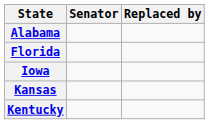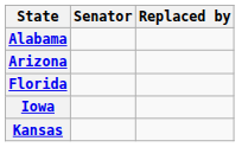 <table class="wikitable sortable plainrowheaders">
 <tr>
 <th scope="col">State</th>
 <th scope="col">Senator</th>
 <th scope="col">Replaced by</th>
 </tr>
 <tr>
 <th><a href='#'>Alabama</a></th>
+<td></td>
+<td></td>
+</tr>
+<tr>
+<th><a href='#'>Arizona</a></th>
 <td></td>
 <td></td>
 </tr>
 <tr>
 <th><a href='#'>Florida</a></th>
 <td></td>
 <td></td>
 </tr>
 <tr>
 <th><a href='#'>Iowa</a></th>
 <td></td>
 <td></td>
 </tr>
 <tr>
 <th><a href='#'>Kansas</a></th>
 <td></td>
 <td></td>
 </tr>
-<tr>
-<th><a href='#'>Kentucky</a></th>
-<td></td>
-<td></td>
-</tr>
 </table>
